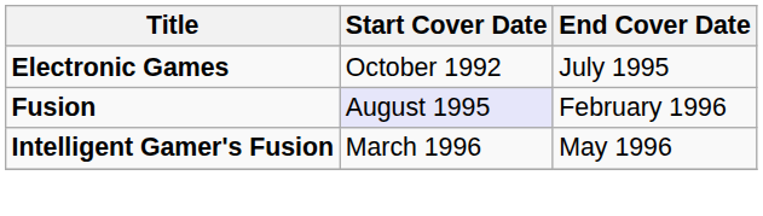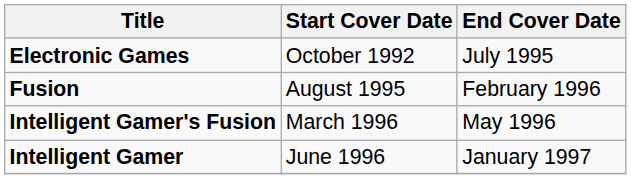 <table class="wikitable">
 <tr>
 <th>Title</th>
 <th>Start Cover Date</th>
 <th>End Cover Date</th>
 </tr>
 <tr>
 <td><strong>Electronic Games</strong></td>
 <td>October 1992</td>
 <td>July 1995</td>
 </tr>
 <tr>
 <td><strong>Fusion</strong></td>
-<td style="background: lavender;">August 1995</td>
+<td>August 1995</td>
 <td>February 1996</td>
 </tr>
 <tr>
 <td><strong>Intelligent Gamer's Fusion</strong></td>
 <td>March 1996</td>
 <td>May 1996</td>
 </tr>
 <tr>
+<td><strong>Intelligent Gamer</strong></td>
+<td>June 1996</td>
+<td>January 1997</td>
+</tr>
+<tr>
 </tr>
 </table>
